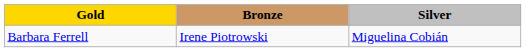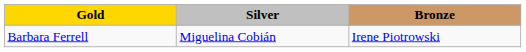 <table class="wikitable" style="text-align:left">
 <tr align="center">
 <td width=200 bgcolor=gold><strong>Gold</strong></td>
+<td width=200 bgcolor=silver><strong>Silver</strong></td>
 <td width=200 bgcolor=CC9966><strong>Bronze</strong></td>
-<td width=200 bgcolor=silver><strong>Silver</strong></td>
 </tr>
 <tr>
 <td><a href='#'>Barbara Ferrell</a><br><em></em></td>
+<td><a href='#'>Miguelina Cobián</a><br><em></em></td>
 <td><a href='#'>Irene Piotrowski</a><br><em></em></td>
-<td><a href='#'>Miguelina Cobián</a><br><em></em></td>
 </tr>
 </table>
